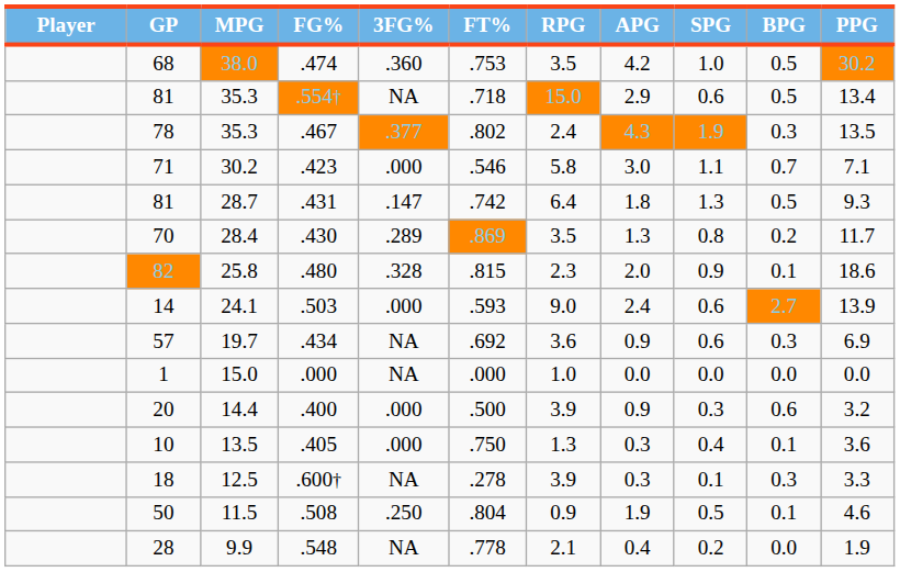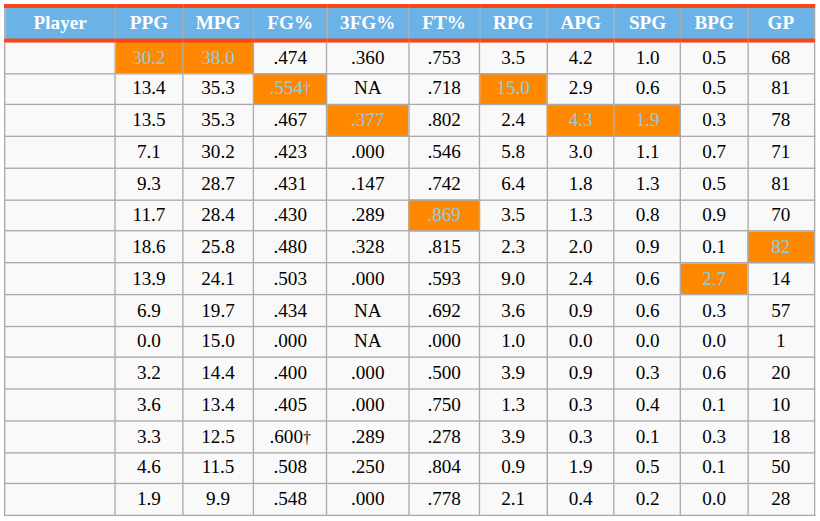 <table class="wikitable sortable" style="font-size: 90%">
 <tr>
 <th style="background: #6BB3E6; color:#FFFFFF; border-top:#FA4518 3px solid; border-bottom:#FA4518 3px solid;"  width="10%">Player</th>
-<th style="background: #6BB3E6; color:#FFFFFF; border-top:#FA4518 3px solid; border-bottom:#FA4518 3px solid;" width="6%">GP</th>
+<th style="background: #6BB3E6; color:#FFFFFF; border-top:#FA4518 3px solid; border-bottom:#FA4518 3px solid;" width="6%">PPG</th>
 <th style="background: #6BB3E6; color:#FFFFFF; border-top:#FA4518 3px solid; border-bottom:#FA4518 3px solid;" width="6%">MPG</th>
 <th style="background: #6BB3E6; color:#FFFFFF; border-top:#FA4518 3px solid; border-bottom:#FA4518 3px solid;" width="6%">FG%</th>
 <th style="background: #6BB3E6; color:#FFFFFF; border-top:#FA4518 3px solid; border-bottom:#FA4518 3px solid;" width="6%">3FG%</th>
 <th style="background: #6BB3E6; color:#FFFFFF; border-top:#FA4518 3px solid; border-bottom:#FA4518 3px solid;" width="6%">FT%</th>
 <th style="background: #6BB3E6; color:#FFFFFF; border-top:#FA4518 3px solid; border-bottom:#FA4518 3px solid;" width="6%">RPG</th>
 <th style="background: #6BB3E6; color:#FFFFFF; border-top:#FA4518 3px solid; border-bottom:#FA4518 3px solid;" width="6%">APG</th>
 <th style="background: #6BB3E6; color:#FFFFFF; border-top:#FA4518 3px solid; border-bottom:#FA4518 3px solid;" width="6%">SPG</th>
 <th style="background: #6BB3E6; color:#FFFFFF; border-top:#FA4518 3px solid; border-bottom:#FA4518 3px solid;" width="6%">BPG</th>
-<th style="background: #6BB3E6; color:#FFFFFF; border-top:#FA4518 3px solid; border-bottom:#FA4518 3px solid;" width="6%">PPG</th>
+<th style="background: #6BB3E6; color:#FFFFFF; border-top:#FA4518 3px solid; border-bottom:#FA4518 3px solid;" width="6%">GP</th>
 </tr>
 <tr align="center">
 <td></td>
-<td>68</td>
+<td style="background:#FF8800;color:#87CEEB;">30.2</td>
 <td style="background:#FF8800;color:#87CEEB;">38.0</td>
 <td>.474</td>
 <td>.360</td>
 <td>.753</td>
 <td>3.5</td>
 <td>4.2</td>
 <td>1.0</td>
 <td>0.5</td>
-<td style="background:#FF8800;color:#87CEEB;">30.2</td>
+<td>68</td>
 </tr>
 <tr align="center">
 <td></td>
-<td>81</td>
+<td>13.4</td>
 <td>35.3</td>
 <td style="background:#FF8800;color:#87CEEB;">.554<small>†</small></td>
 <td>NA</td>
 <td>.718</td>
 <td style="background:#FF8800;color:#87CEEB;">15.0</td>
 <td>2.9</td>
 <td>0.6</td>
 <td>0.5</td>
-<td>13.4</td>
+<td>81</td>
 </tr>
 <tr align="center">
 <td></td>
-<td>78</td>
+<td>13.5</td>
 <td>35.3</td>
 <td>.467</td>
 <td style="background:#FF8800;color:#87CEEB;">.377</td>
 <td>.802</td>
 <td>2.4</td>
 <td style="background:#FF8800;color:#87CEEB;">4.3</td>
 <td style="background:#FF8800;color:#87CEEB;">1.9</td>
 <td>0.3</td>
-<td>13.5</td>
+<td>78</td>
 </tr>
 <tr align="center">
 <td></td>
-<td>71</td>
+<td>7.1</td>
 <td>30.2</td>
 <td>.423</td>
 <td>.000</td>
 <td>.546</td>
 <td>5.8</td>
 <td>3.0</td>
 <td>1.1</td>
 <td>0.7</td>
-<td>7.1</td>
+<td>71</td>
 </tr>
 <tr align="center">
 <td></td>
-<td>81</td>
+<td>9.3</td>
 <td>28.7</td>
 <td>.431</td>
 <td>.147</td>
 <td>.742</td>
 <td>6.4</td>
 <td>1.8</td>
 <td>1.3</td>
 <td>0.5</td>
-<td>9.3</td>
+<td>81</td>
 </tr>
 <tr align="center">
 <td></td>
-<td>70</td>
+<td>11.7</td>
 <td>28.4</td>
 <td>.430</td>
 <td>.289</td>
 <td style="background:#FF8800;color:#87CEEB;">.869</td>
 <td>3.5</td>
 <td>1.3</td>
 <td>0.8</td>
-<td>0.2</td>
-<td>11.7</td>
+<td>0.9</td>
+<td>70</td>
 </tr>
 <tr align="center">
 <td></td>
-<td style="background:#FF8800;color:#87CEEB;">82</td>
+<td>18.6</td>
 <td>25.8</td>
 <td>.480</td>
 <td>.328</td>
 <td>.815</td>
 <td>2.3</td>
 <td>2.0</td>
 <td>0.9</td>
 <td>0.1</td>
-<td>18.6</td>
+<td style="background:#FF8800;color:#87CEEB;">82</td>
 </tr>
 <tr align="center">
 <td></td>
-<td>14</td>
+<td>13.9</td>
 <td>24.1</td>
 <td>.503</td>
 <td>.000</td>
 <td>.593</td>
 <td>9.0</td>
 <td>2.4</td>
 <td>0.6</td>
 <td style="background:#FF8800;color:#87CEEB;">2.7</td>
-<td>13.9</td>
+<td>14</td>
 </tr>
 <tr align="center">
 <td></td>
-<td>57</td>
+<td>6.9</td>
 <td>19.7</td>
 <td>.434</td>
 <td>NA</td>
 <td>.692</td>
 <td>3.6</td>
 <td>0.9</td>
 <td>0.6</td>
 <td>0.3</td>
-<td>6.9</td>
+<td>57</td>
 </tr>
 <tr align="center">
 <td></td>
-<td>1</td>
+<td>0.0</td>
 <td>15.0</td>
 <td>.000</td>
 <td>NA</td>
 <td>.000</td>
 <td>1.0</td>
 <td>0.0</td>
 <td>0.0</td>
 <td>0.0</td>
-<td>0.0</td>
+<td>1</td>
 </tr>
 <tr align="center">
 <td></td>
-<td>20</td>
+<td>3.2</td>
 <td>14.4</td>
 <td>.400</td>
 <td>.000</td>
 <td>.500</td>
 <td>3.9</td>
 <td>0.9</td>
 <td>0.3</td>
 <td>0.6</td>
-<td>3.2</td>
+<td>20</td>
 </tr>
 <tr align="center">
 <td></td>
-<td>10</td>
-<td>13.5</td>
+<td>3.6</td>
+<td>13.4</td>
 <td>.405</td>
 <td>.000</td>
 <td>.750</td>
 <td>1.3</td>
 <td>0.3</td>
 <td>0.4</td>
 <td>0.1</td>
-<td>3.6</td>
+<td>10</td>
 </tr>
 <tr align="center">
 <td></td>
-<td>18</td>
+<td>3.3</td>
 <td>12.5</td>
 <td>.600<small>†</small></td>
-<td>NA</td>
+<td>.289</td>
 <td>.278</td>
 <td>3.9</td>
 <td>0.3</td>
 <td>0.1</td>
 <td>0.3</td>
-<td>3.3</td>
+<td>18</td>
 </tr>
 <tr align="center">
 <td></td>
-<td>50</td>
+<td>4.6</td>
 <td>11.5</td>
 <td>.508</td>
 <td>.250</td>
 <td>.804</td>
 <td>0.9</td>
 <td>1.9</td>
 <td>0.5</td>
 <td>0.1</td>
-<td>4.6</td>
+<td>50</td>
 </tr>
 <tr align="center">
 <td></td>
-<td>28</td>
+<td>1.9</td>
 <td>9.9</td>
 <td>.548</td>
-<td>NA</td>
+<td>.000</td>
 <td>.778</td>
 <td>2.1</td>
 <td>0.4</td>
 <td>0.2</td>
 <td>0.0</td>
-<td>1.9</td>
+<td>28</td>
 </tr>
 </table>
